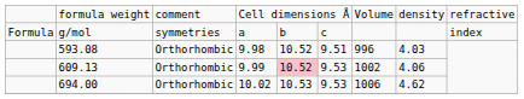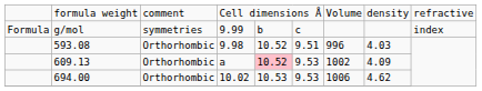 <table class="wikitable">
 <tr>
 <td></td>
 <td>formula weight</td>
 <td>comment</td>
 <td colspan=3>Cell dimensions Å</td>
 <td>Volume</td>
 <td>density</td>
 <td>refractive</td>
 </tr>
 <tr>
 <td>Formula</td>
 <td>g/mol</td>
 <td>symmetries</td>
-<td>a</td>
+<td>9.99</td>
 <td>b</td>
 <td>c</td>
 <td></td>
 <td></td>
 <td>index</td>
 </tr>
 <tr>
 <td></td>
 <td>593.08</td>
 <td>Orthorhombic</td>
 <td>9.98</td>
 <td>10.52</td>
 <td>9.51</td>
 <td>996</td>
 <td>4.03</td>
 </tr>
 <tr>
 <td></td>
 <td>609.13</td>
 <td>Orthorhombic</td>
-<td>9.99</td>
+<td>a</td>
 <td style="background: pink;">10.52</td>
 <td>9.53</td>
 <td>1002</td>
-<td>4.06</td>
+<td>4.09</td>
 </tr>
 <tr>
 <td></td>
 <td>694.00</td>
 <td>Orthorhombic</td>
 <td>10.02</td>
 <td>10.53</td>
 <td>9.53</td>
 <td>1006</td>
 <td>4.62</td>
 </tr>
 <tr>
 </tr>
 </table>
